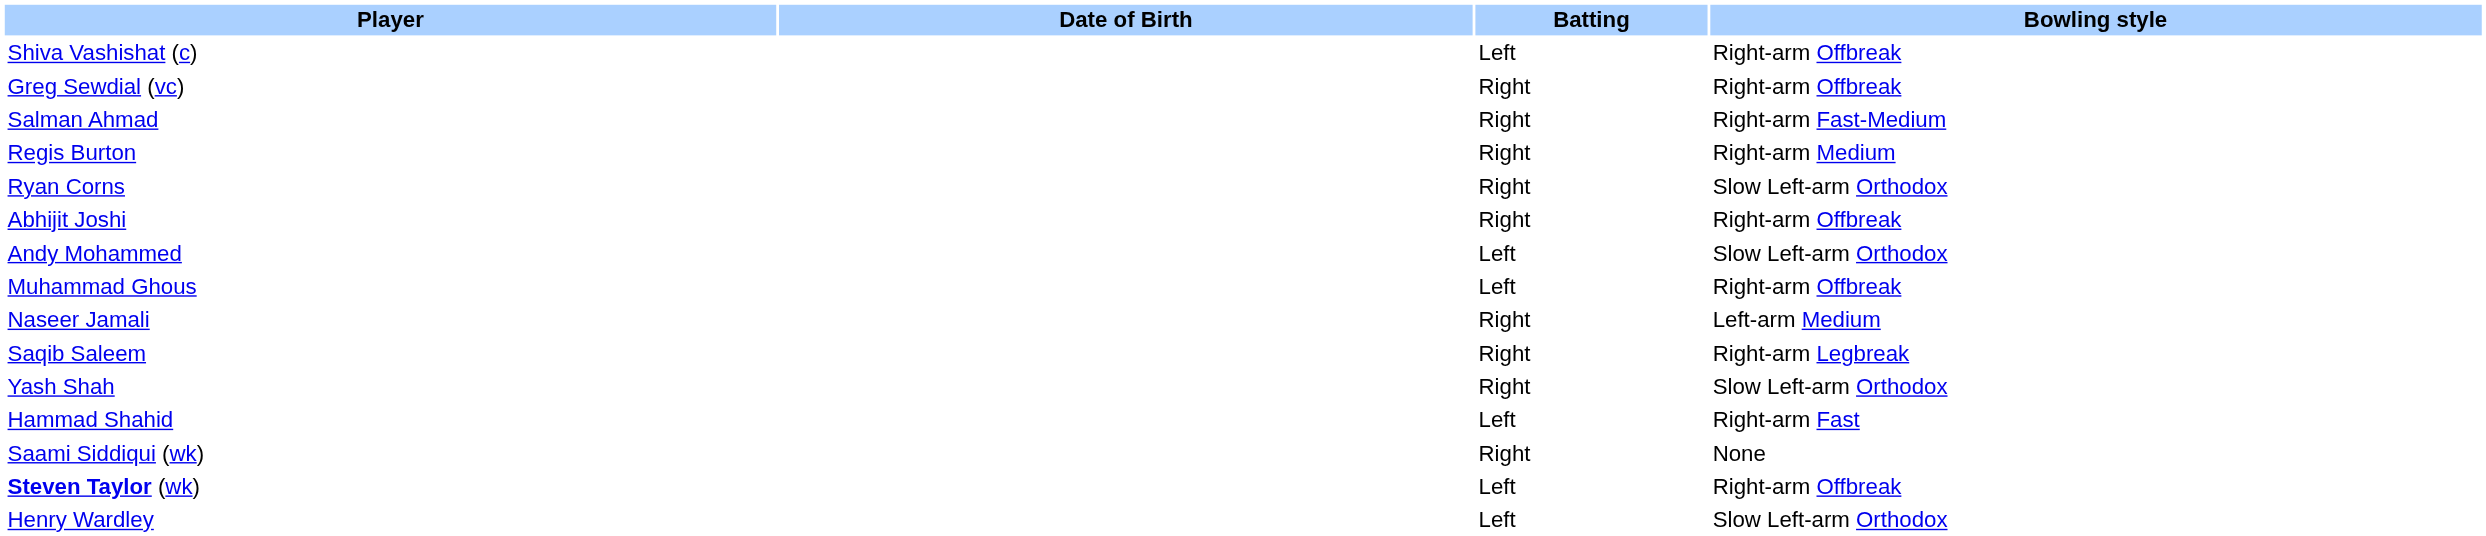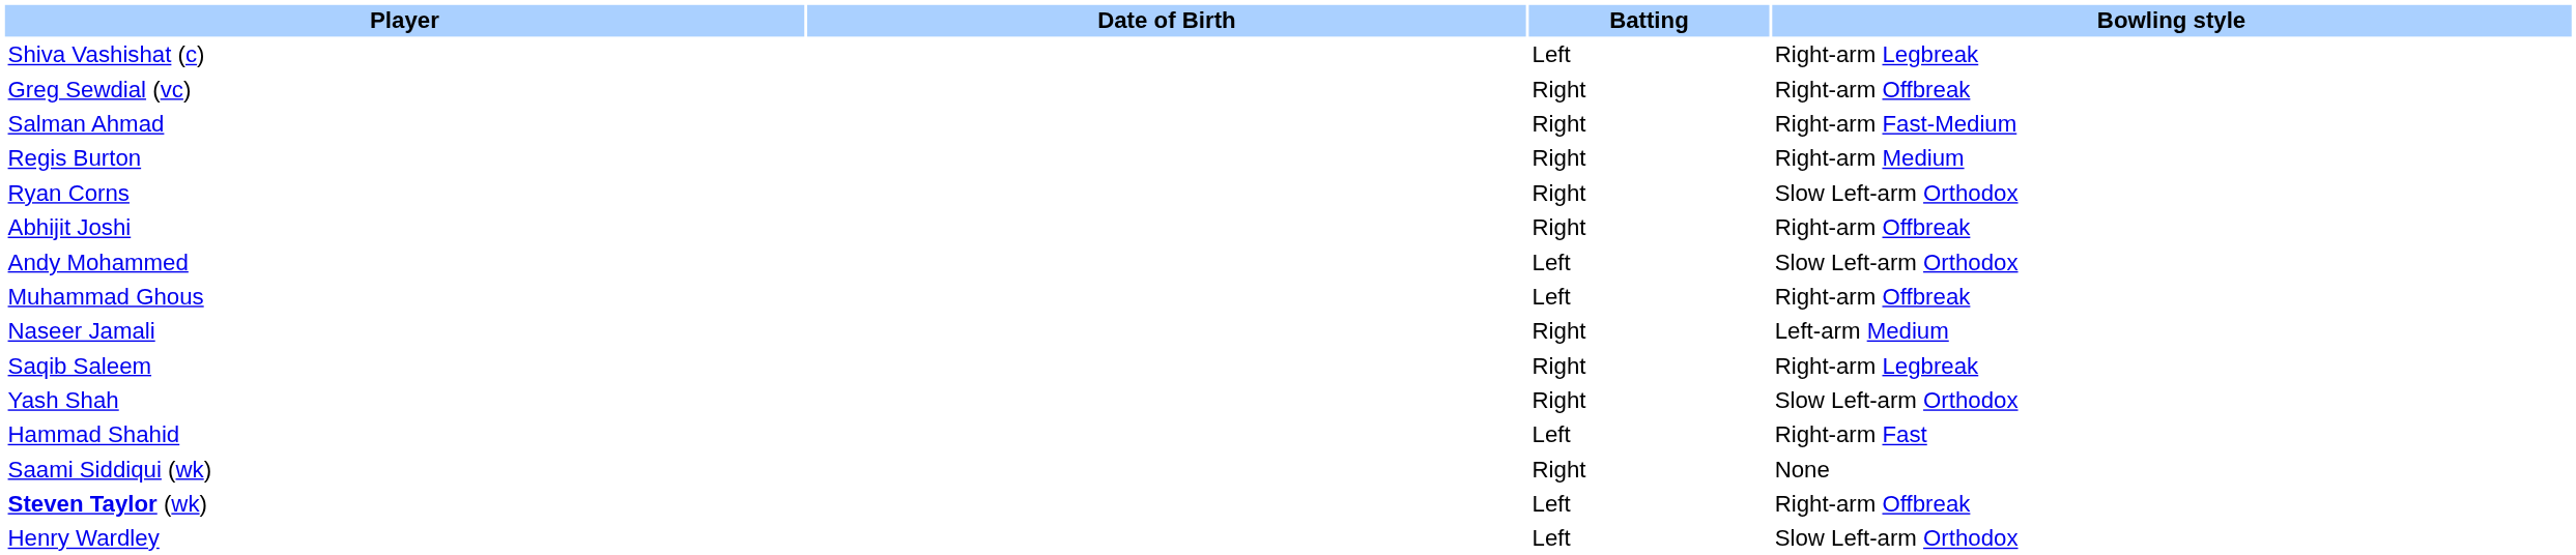 <table border="0" cellspacing="2" cellpadding="2" width="90%">
 <tr bgcolor=AAD0FF>
 <th width=20%>Player</th>
 <th width=18%>Date of Birth</th>
 <th width=6%>Batting</th>
 <th width=20%>Bowling style</th>
 </tr>
 <tr>
 <td><a href='#'>Shiva Vashishat</a> (<a href='#'>c</a>)</td>
 <td></td>
 <td>Left</td>
-<td>Right-arm <a href='#'>Offbreak</a></td>
+<td>Right-arm <a href='#'>Legbreak</a></td>
 </tr>
 <tr>
 <td><a href='#'>Greg Sewdial</a> (<a href='#'>vc</a>)</td>
 <td></td>
 <td>Right</td>
 <td>Right-arm <a href='#'>Offbreak</a></td>
 </tr>
 <tr>
 <td><a href='#'>Salman Ahmad</a></td>
 <td></td>
 <td>Right</td>
 <td>Right-arm <a href='#'>Fast-Medium</a></td>
 </tr>
 <tr>
 <td><a href='#'>Regis Burton</a></td>
 <td></td>
 <td>Right</td>
 <td>Right-arm <a href='#'>Medium</a></td>
 </tr>
 <tr>
 <td><a href='#'>Ryan Corns</a></td>
 <td></td>
 <td>Right</td>
 <td>Slow Left-arm <a href='#'>Orthodox</a></td>
 </tr>
 <tr>
 <td><a href='#'>Abhijit Joshi</a></td>
 <td></td>
 <td>Right</td>
 <td>Right-arm <a href='#'>Offbreak</a></td>
 </tr>
 <tr>
 <td><a href='#'>Andy Mohammed</a></td>
 <td></td>
 <td>Left</td>
 <td>Slow Left-arm <a href='#'>Orthodox</a></td>
 </tr>
 <tr>
 <td><a href='#'>Muhammad Ghous</a></td>
 <td></td>
 <td>Left</td>
 <td>Right-arm <a href='#'>Offbreak</a></td>
 </tr>
 <tr>
 <td><a href='#'>Naseer Jamali</a></td>
 <td></td>
 <td>Right</td>
 <td>Left-arm <a href='#'>Medium</a></td>
 </tr>
 <tr>
 <td><a href='#'>Saqib Saleem</a></td>
 <td></td>
 <td>Right</td>
 <td>Right-arm <a href='#'>Legbreak</a></td>
 </tr>
 <tr>
 <td><a href='#'>Yash Shah</a></td>
 <td></td>
 <td>Right</td>
 <td>Slow Left-arm <a href='#'>Orthodox</a></td>
 </tr>
 <tr>
 <td><a href='#'>Hammad Shahid</a></td>
 <td></td>
 <td>Left</td>
 <td>Right-arm <a href='#'>Fast</a></td>
 </tr>
 <tr>
 <td><a href='#'>Saami Siddiqui</a> (<a href='#'>wk</a>)</td>
 <td></td>
 <td>Right</td>
 <td>None</td>
 </tr>
 <tr>
 <td><strong><a href='#'>Steven Taylor</a></strong> (<a href='#'>wk</a>)</td>
 <td></td>
 <td>Left</td>
 <td>Right-arm <a href='#'>Offbreak</a></td>
 </tr>
 <tr>
 <td><a href='#'>Henry Wardley</a></td>
 <td></td>
 <td>Left</td>
 <td>Slow Left-arm <a href='#'>Orthodox</a></td>
 </tr>
 </table>
